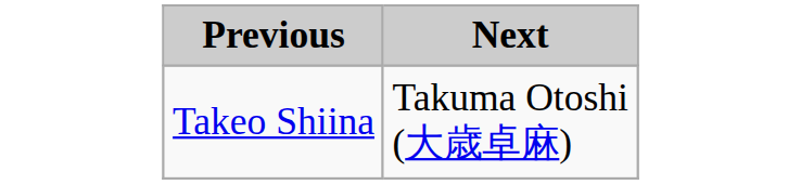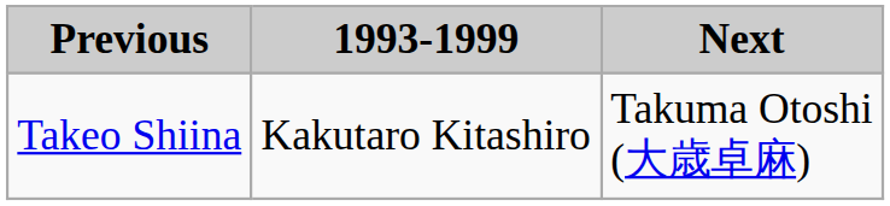 <table class="wikitable" style="margin:1em auto;">
 <tr>
 <th style="background-color: #ccc;">Previous</th>
+<th style="background-color: #ccc;">1993-1999</th>
 <th style="background-color: #ccc;">Next</th>
 </tr>
 <tr>
 <td><a href='#'>Takeo Shiina</a></td>
+<td>Kakutaro Kitashiro</td>
 <td>Takuma Otoshi<br>(<a href='#'>大歳卓麻</a>)</td>
 </tr>
 </table>
